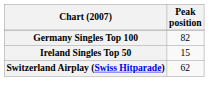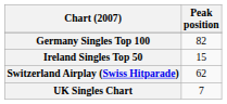 <table class="wikitable sortable plainrowheaders" style="text-align:center">
 <tr>
 <th>Chart (2007)</th>
 <th>Peak<br>position</th>
 </tr>
 <tr>
 </tr>
 <tr>
 <th scope="row">Germany Singles Top 100</th>
 <td>82</td>
 </tr>
 <tr>
 <th scope="row">Ireland Singles Top 50</th>
 <td>15</td>
 </tr>
 <tr>
 <th scope="row">Switzerland Airplay (<a href='#'>Swiss Hitparade</a>)</th>
 <td>62</td>
 </tr>
+<tr>
+<th scope="row">UK Singles Chart</th>
+<td>7</td>
+</tr>
 </table>
